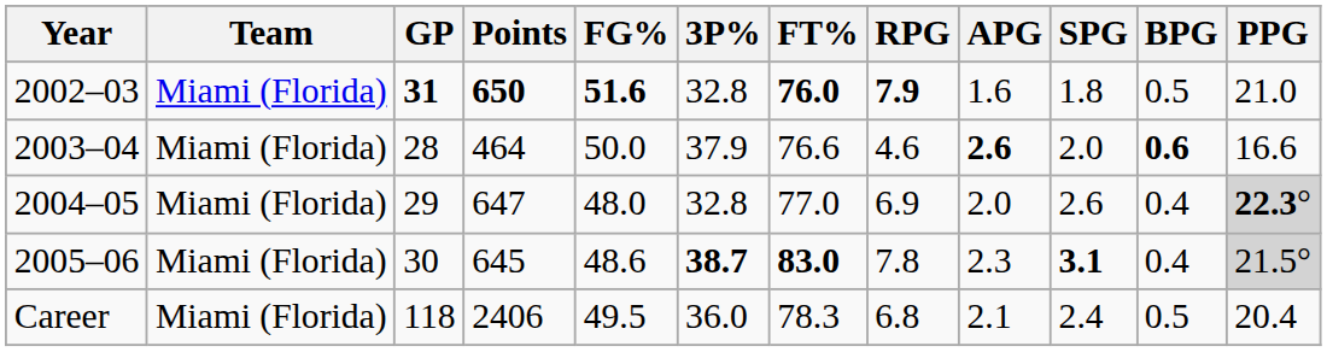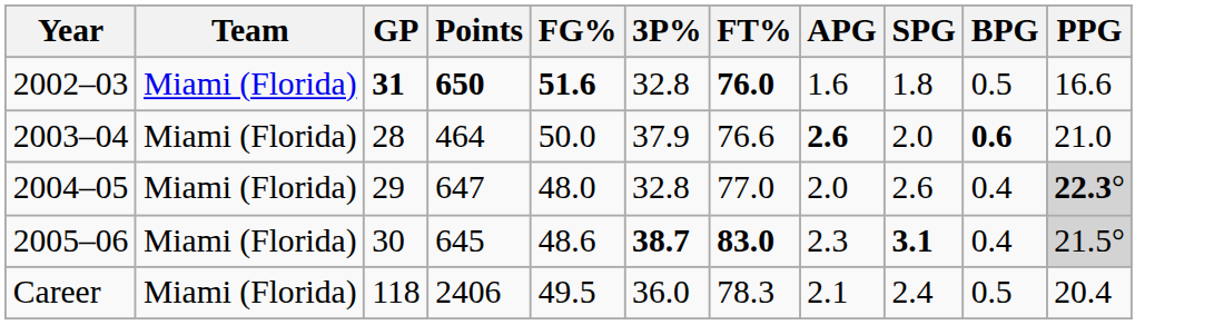 <table class="wikitable">
 <tr>
 <th>Year</th>
 <th>Team</th>
 <th>GP</th>
 <th>Points</th>
 <th>FG%</th>
 <th>3P%</th>
 <th>FT%</th>
-<th>RPG</th>
 <th>APG</th>
 <th>SPG</th>
 <th>BPG</th>
 <th>PPG</th>
 </tr>
 <tr>
 <td>2002–03</td>
 <td><a href='#'>Miami (Florida)</a></td>
 <td><strong>31</strong></td>
 <td><strong>650</strong></td>
 <td><strong>51.6</strong></td>
 <td>32.8</td>
 <td><strong>76.0</strong></td>
-<td><strong>7.9</strong></td>
 <td>1.6</td>
 <td>1.8</td>
 <td>0.5</td>
-<td>21.0</td>
+<td>16.6</td>
 </tr>
 <tr>
 <td>2003–04</td>
 <td>Miami (Florida)</td>
 <td>28</td>
 <td>464</td>
 <td>50.0</td>
 <td>37.9</td>
 <td>76.6</td>
-<td>4.6</td>
 <td><strong>2.6</strong></td>
 <td>2.0</td>
 <td><strong>0.6</strong></td>
-<td>16.6</td>
+<td>21.0</td>
 </tr>
 <tr>
 <td>2004–05</td>
 <td>Miami (Florida)</td>
 <td>29</td>
 <td>647</td>
 <td>48.0</td>
 <td>32.8</td>
 <td>77.0</td>
-<td>6.9</td>
 <td>2.0</td>
 <td>2.6</td>
 <td>0.4</td>
 <td style="background:#D3D3D3"><strong>22.3</strong>°</td>
 </tr>
 <tr>
 <td>2005–06</td>
 <td>Miami (Florida)</td>
 <td>30</td>
 <td>645</td>
 <td>48.6</td>
 <td><strong>38.7</strong></td>
 <td><strong>83.0</strong></td>
-<td>7.8</td>
 <td>2.3</td>
 <td><strong>3.1</strong></td>
 <td>0.4</td>
 <td style="background:#D3D3D3">21.5°</td>
 </tr>
 <tr>
 <td>Career</td>
 <td>Miami (Florida)</td>
 <td>118</td>
 <td>2406</td>
 <td>49.5</td>
 <td>36.0</td>
 <td>78.3</td>
-<td>6.8</td>
 <td>2.1</td>
 <td>2.4</td>
 <td>0.5</td>
 <td>20.4</td>
 </tr>
 </table>
